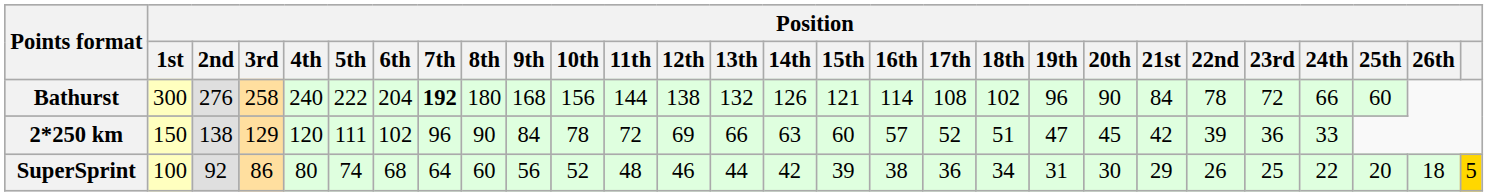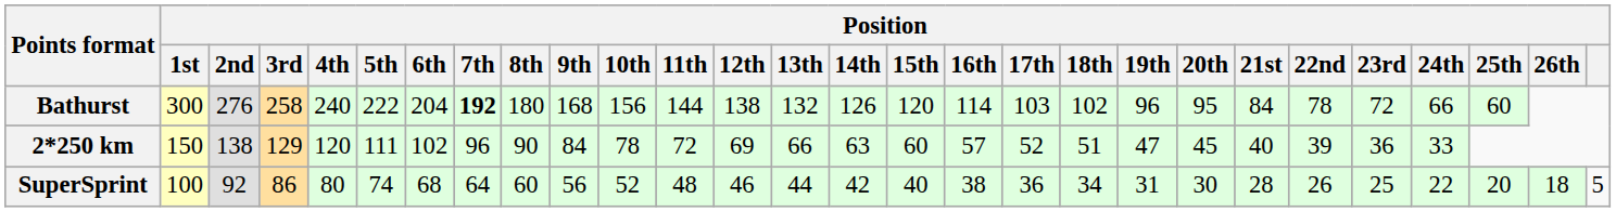 <table class="wikitable" style="font-size:85%; text-align:center">
 <tr style="background:#f9f9f9">
 <th rowspan=2>Points format</th>
 <th colspan=28>Position</th>
 </tr>
 <tr>
 <th>1st</th>
 <th>2nd</th>
 <th>3rd</th>
 <th>4th</th>
 <th>5th</th>
 <th>6th</th>
 <th>7th</th>
 <th>8th</th>
 <th>9th</th>
 <th>10th</th>
 <th>11th</th>
 <th>12th</th>
 <th>13th</th>
 <th>14th</th>
 <th>15th</th>
 <th>16th</th>
 <th>17th</th>
 <th>18th</th>
 <th>19th</th>
 <th>20th</th>
 <th>21st</th>
 <th>22nd</th>
 <th>23rd</th>
 <th>24th</th>
 <th>25th</th>
 <th>26th</th>
 <th>  </th>
 </tr>
 <tr>
 <th>Bathurst</th>
 <td style="background: #ffffbf">300</td>
 <td style="background: #dfdfdf">276</td>
 <td style="background: #ffdf9f">258</td>
 <td style="background: #dfffdf">240</td>
 <td style="background: #dfffdf">222</td>
 <td style="background: #dfffdf">204</td>
 <td style="background: #dfffdf"><strong>192</strong></td>
 <td style="background: #dfffdf">180</td>
 <td style="background: #dfffdf">168</td>
 <td style="background: #dfffdf">156</td>
 <td style="background: #dfffdf">144</td>
 <td style="background: #dfffdf">138</td>
 <td style="background: #dfffdf">132</td>
 <td style="background: #dfffdf">126</td>
-<td style="background: #dfffdf">121</td>
+<td style="background: #dfffdf">120</td>
 <td style="background: #dfffdf">114</td>
-<td style="background: #dfffdf">108</td>
+<td style="background: #dfffdf">103</td>
 <td style="background: #dfffdf">102</td>
 <td style="background: #dfffdf">96</td>
-<td style="background: #dfffdf">90</td>
+<td style="background: #dfffdf">95</td>
 <td style="background: #dfffdf">84</td>
 <td style="background: #dfffdf">78</td>
 <td style="background: #dfffdf">72</td>
 <td style="background: #dfffdf">66</td>
 <td style="background: #dfffdf">60</td>
 </tr>
 <tr>
 <th>2*250 km</th>
 <td style="background: #ffffbf">150</td>
 <td style="background: #dfdfdf">138</td>
 <td style="background: #ffdf9f">129</td>
 <td style="background: #dfffdf">120</td>
 <td style="background: #dfffdf">111</td>
 <td style="background: #dfffdf">102</td>
 <td style="background: #dfffdf">96</td>
 <td style="background: #dfffdf">90</td>
 <td style="background: #dfffdf">84</td>
 <td style="background: #dfffdf">78</td>
 <td style="background: #dfffdf">72</td>
 <td style="background: #dfffdf">69</td>
 <td style="background: #dfffdf">66</td>
 <td style="background: #dfffdf">63</td>
 <td style="background: #dfffdf">60</td>
 <td style="background: #dfffdf">57</td>
 <td style="background: #dfffdf">52</td>
 <td style="background: #dfffdf">51</td>
 <td style="background: #dfffdf">47</td>
 <td style="background: #dfffdf">45</td>
-<td style="background: #dfffdf">42</td>
+<td style="background: #dfffdf">40</td>
 <td style="background: #dfffdf">39</td>
 <td style="background: #dfffdf">36</td>
 <td style="background: #dfffdf">33</td>
 </tr>
 <tr>
 <th>SuperSprint</th>
 <td style="background: #ffffbf">100</td>
 <td style="background: #dfdfdf">92</td>
 <td style="background: #ffdf9f">86</td>
 <td style="background: #dfffdf">80</td>
 <td style="background: #dfffdf">74</td>
 <td style="background: #dfffdf">68</td>
 <td style="background: #dfffdf">64</td>
 <td style="background: #dfffdf">60</td>
 <td style="background: #dfffdf">56</td>
 <td style="background: #dfffdf">52</td>
 <td style="background: #dfffdf">48</td>
 <td style="background: #dfffdf">46</td>
 <td style="background: #dfffdf">44</td>
 <td style="background: #dfffdf">42</td>
-<td style="background: #dfffdf">39</td>
+<td style="background: #dfffdf">40</td>
 <td style="background: #dfffdf">38</td>
 <td style="background: #dfffdf">36</td>
 <td style="background: #dfffdf">34</td>
 <td style="background: #dfffdf">31</td>
 <td style="background: #dfffdf">30</td>
-<td style="background: #dfffdf">29</td>
+<td style="background: #dfffdf">28</td>
 <td style="background: #dfffdf">26</td>
 <td style="background: #dfffdf">25</td>
 <td style="background: #dfffdf">22</td>
 <td style="background: #dfffdf">20</td>
 <td style="background: #dfffdf">18</td>
-<td style="background: gold;">5</td>
+<td>5</td>
 </tr>
 </table>
